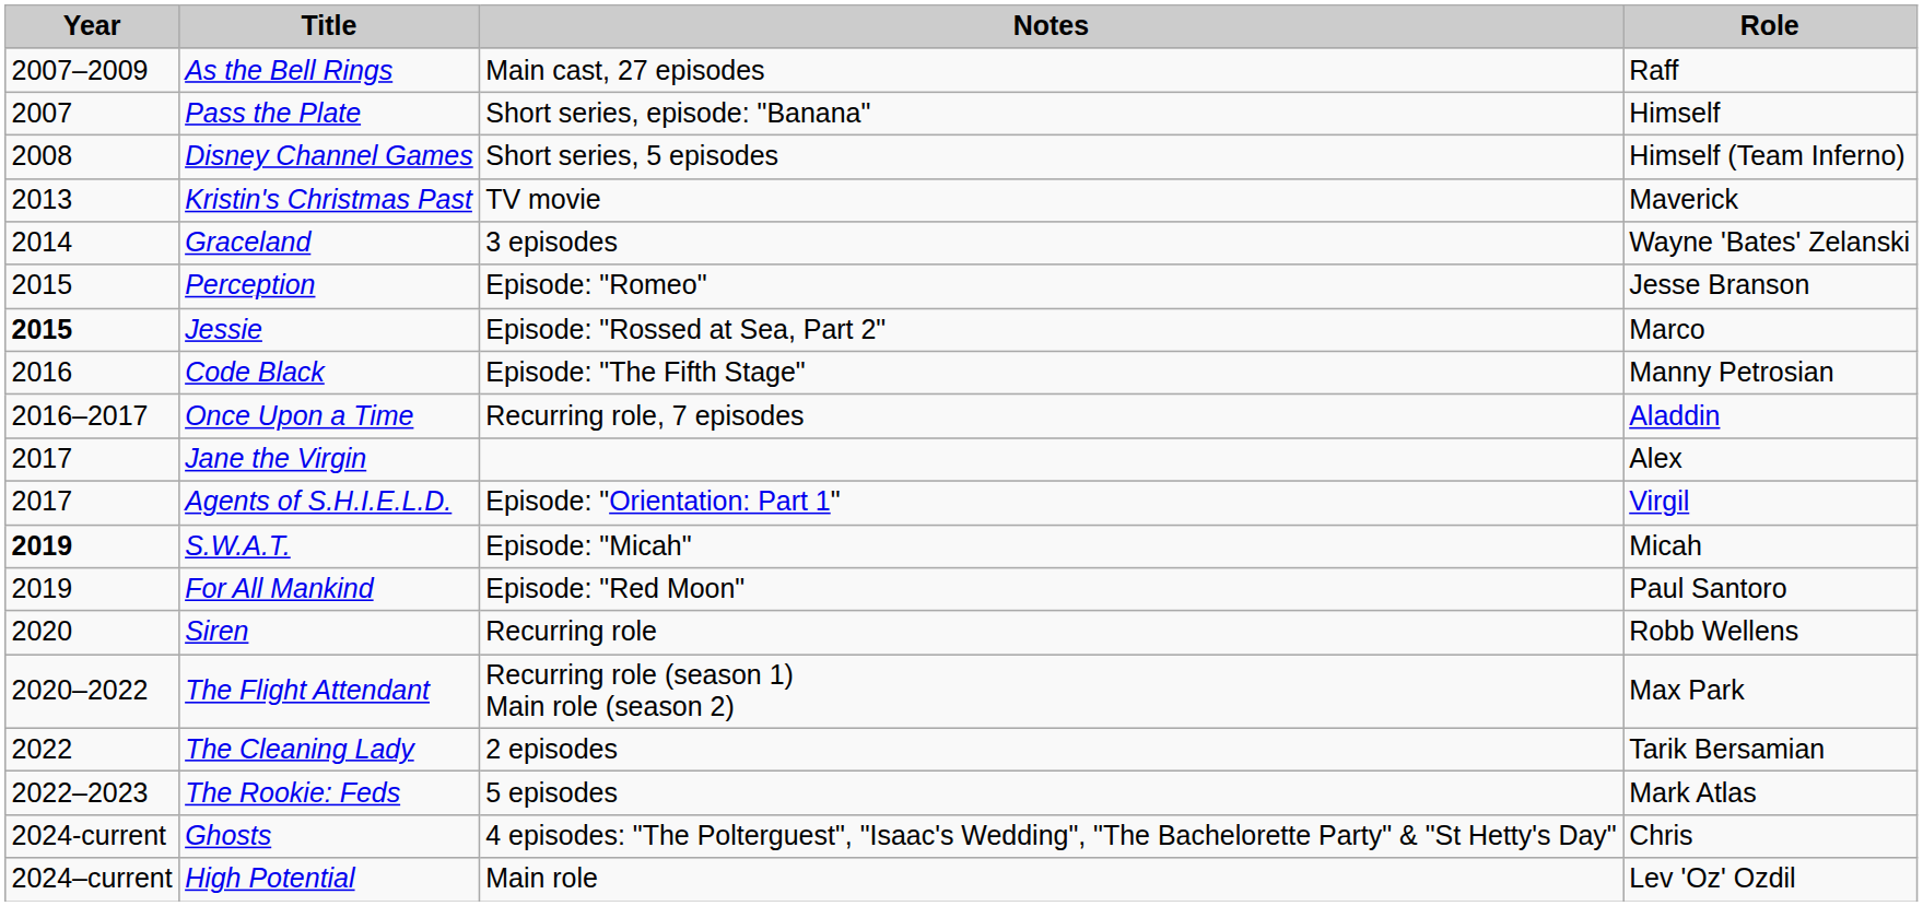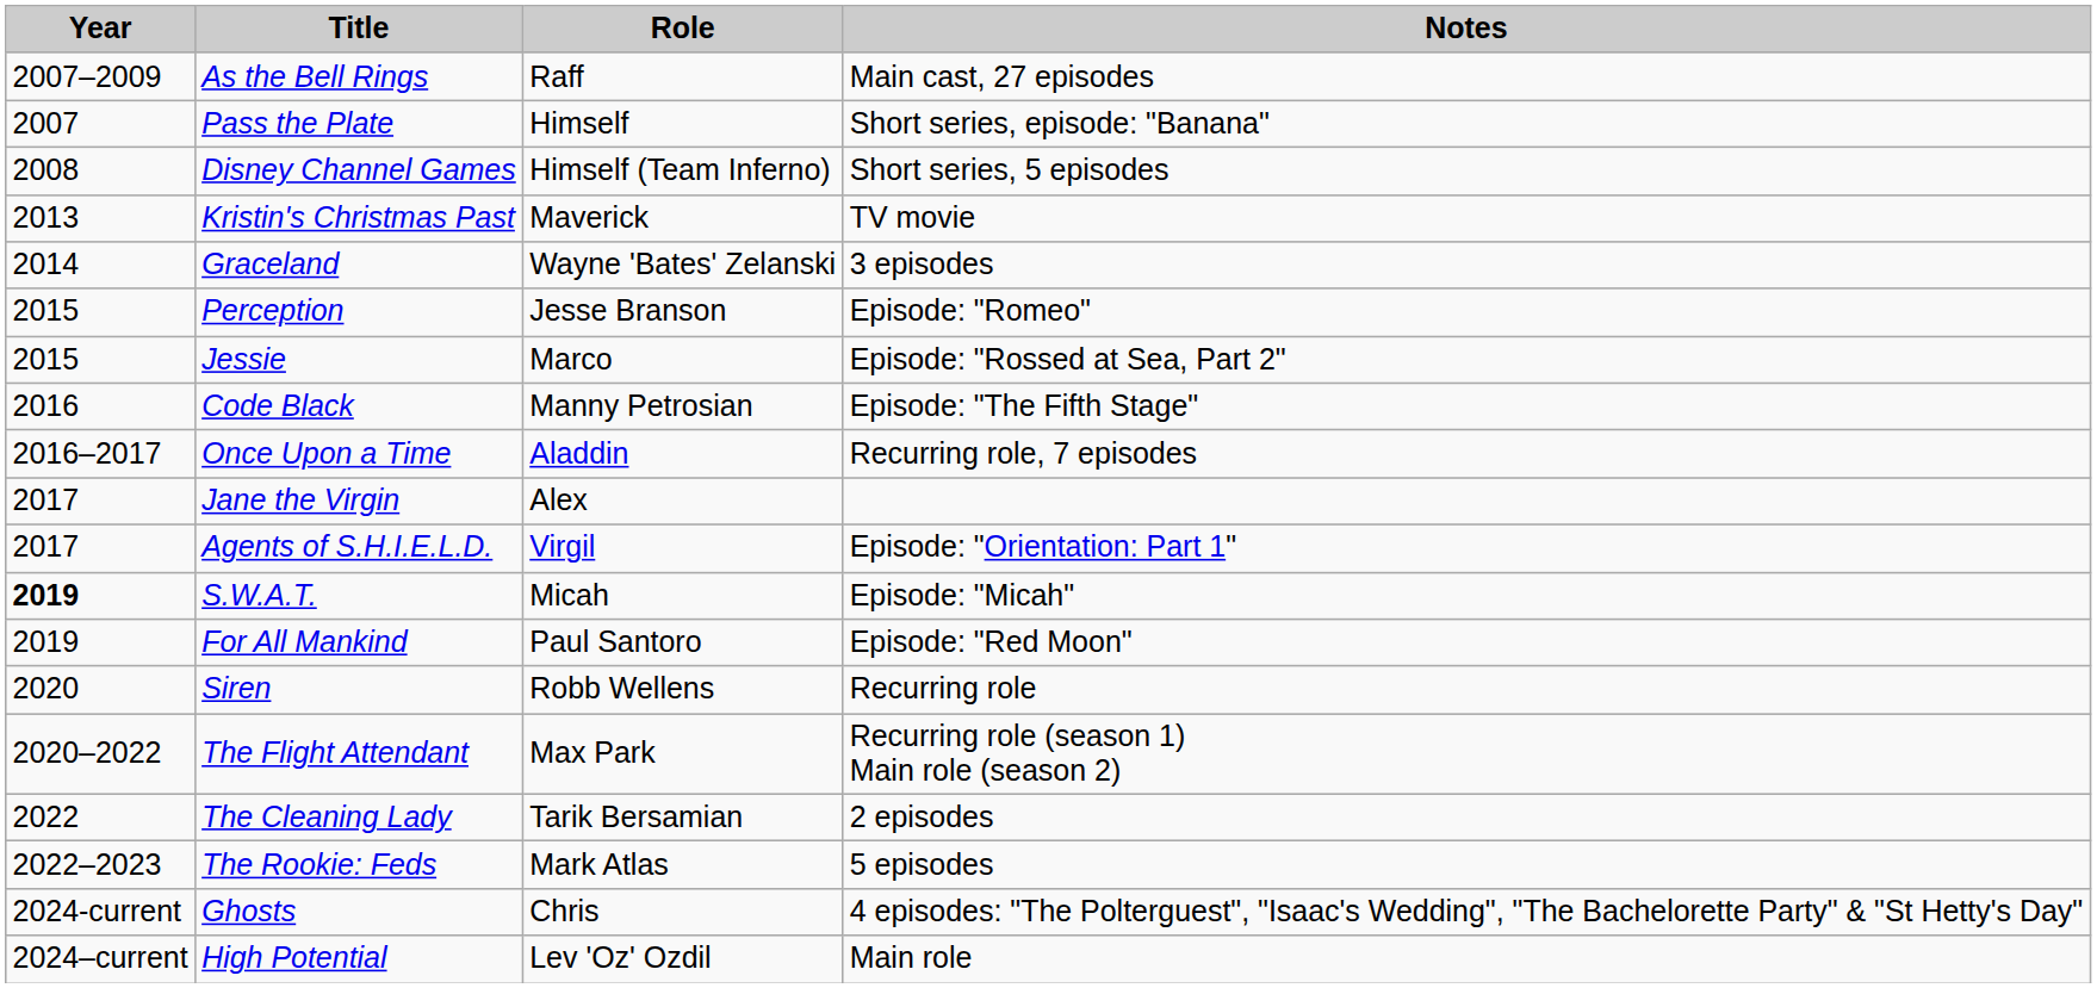 <table class="wikitable">
 <tr>
 <th style="background:#ccc;">Year</th>
 <th style="background:#ccc;">Title</th>
+<th style="background:#ccc;">Role</th>
 <th style="background:#ccc;">Notes</th>
-<th style="background:#ccc;">Role</th>
 </tr>
 <tr>
 <td>2007–2009</td>
 <td><em><a href='#'>As the Bell Rings</a></em></td>
+<td>Raff</td>
 <td>Main cast, 27 episodes</td>
-<td>Raff</td>
 </tr>
 <tr>
 <td>2007</td>
 <td><em><a href='#'>Pass the Plate</a></em></td>
+<td>Himself</td>
 <td>Short series, episode: "Banana"</td>
-<td>Himself</td>
 </tr>
 <tr>
 <td>2008</td>
 <td><em><a href='#'>Disney Channel Games</a></em></td>
+<td>Himself (Team Inferno)</td>
 <td>Short series, 5 episodes</td>
-<td>Himself (Team Inferno)</td>
 </tr>
 <tr>
 <td>2013</td>
 <td><em><a href='#'>Kristin's Christmas Past</a></em></td>
+<td>Maverick</td>
 <td>TV movie</td>
-<td>Maverick</td>
 </tr>
 <tr>
 <td>2014</td>
 <td><em><a href='#'>Graceland</a></em></td>
+<td>Wayne 'Bates' Zelanski</td>
 <td>3 episodes</td>
-<td>Wayne 'Bates' Zelanski</td>
 </tr>
 <tr>
 <td>2015</td>
 <td><em><a href='#'>Perception</a></em></td>
+<td>Jesse Branson</td>
 <td>Episode: "Romeo"</td>
-<td>Jesse Branson</td>
 </tr>
 <tr>
-<td><strong>2015</strong></td>
+<td>2015</td>
 <td><em><a href='#'>Jessie</a></em></td>
+<td>Marco</td>
 <td>Episode: "Rossed at Sea, Part 2"</td>
-<td>Marco</td>
 </tr>
 <tr>
 <td>2016</td>
 <td><em><a href='#'>Code Black</a></em></td>
+<td>Manny Petrosian</td>
 <td>Episode: "The Fifth Stage"</td>
-<td>Manny Petrosian</td>
 </tr>
 <tr>
 <td>2016–2017</td>
 <td><em><a href='#'>Once Upon a Time</a></em></td>
+<td><a href='#'>Aladdin</a></td>
 <td>Recurring role, 7 episodes</td>
-<td><a href='#'>Aladdin</a></td>
 </tr>
 <tr>
 <td>2017</td>
 <td><em><a href='#'>Jane the Virgin</a></em></td>
+<td>Alex</td>
 <td></td>
-<td>Alex</td>
 </tr>
 <tr>
 <td>2017</td>
 <td><em><a href='#'>Agents of S.H.I.E.L.D.</a></em></td>
+<td><a href='#'>Virgil</a></td>
 <td>Episode: "<a href='#'>Orientation: Part 1</a>"</td>
-<td><a href='#'>Virgil</a></td>
 </tr>
 <tr>
 <td><strong>2019</strong></td>
 <td><em><a href='#'>S.W.A.T.</a></em></td>
+<td>Micah</td>
 <td>Episode: "Micah"</td>
-<td>Micah</td>
 </tr>
 <tr>
 <td>2019</td>
 <td><em><a href='#'>For All Mankind</a></em></td>
+<td>Paul Santoro</td>
 <td>Episode: "Red Moon"</td>
-<td>Paul Santoro</td>
 </tr>
 <tr>
 <td>2020</td>
 <td><em><a href='#'>Siren</a></em></td>
+<td>Robb Wellens</td>
 <td>Recurring role</td>
-<td>Robb Wellens</td>
 </tr>
 <tr>
 <td>2020–2022</td>
 <td><em><a href='#'>The Flight Attendant</a></em></td>
+<td>Max Park</td>
 <td>Recurring role (season 1)<br>Main role (season 2)</td>
-<td>Max Park</td>
 </tr>
 <tr>
 <td>2022</td>
 <td><em><a href='#'>The Cleaning Lady</a></em></td>
+<td>Tarik Bersamian</td>
 <td>2 episodes</td>
-<td>Tarik Bersamian</td>
 </tr>
 <tr>
 <td>2022–2023</td>
 <td><em><a href='#'>The Rookie: Feds</a></em></td>
+<td>Mark Atlas</td>
 <td>5 episodes</td>
-<td>Mark Atlas</td>
 </tr>
 <tr>
 <td>2024-current</td>
 <td><em><a href='#'>Ghosts</a></em></td>
+<td>Chris</td>
 <td>4 episodes: "The Polterguest", "Isaac's Wedding", "The Bachelorette Party" & "St Hetty's Day"</td>
-<td>Chris</td>
 </tr>
 <tr>
 <td>2024–current</td>
 <td><em><a href='#'>High Potential</a></em></td>
+<td>Lev 'Oz' Ozdil</td>
 <td>Main role</td>
-<td>Lev 'Oz' Ozdil</td>
 </tr>
 </table>
